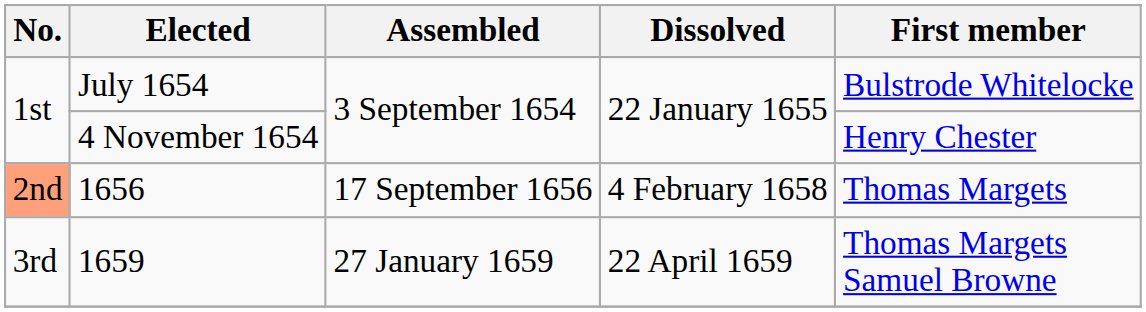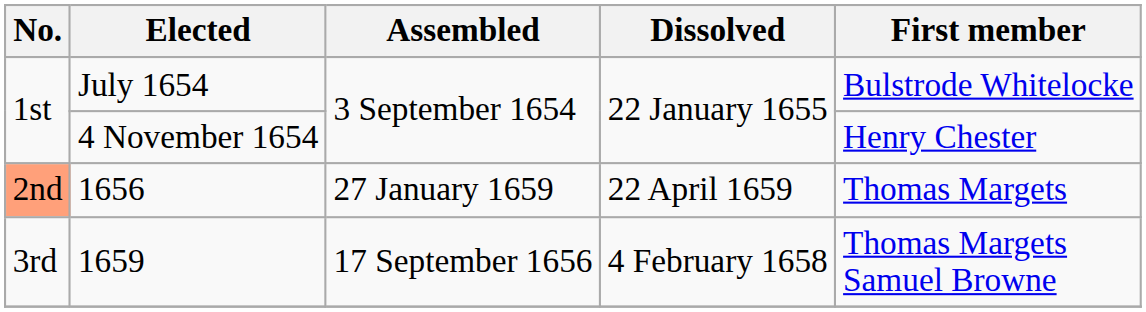 <table class="wikitable">
 <tr>
 <th>No.</th>
 <th>Elected</th>
 <th>Assembled</th>
 <th>Dissolved</th>
 <th>First member</th>
 </tr>
 <tr>
 <td rowspan="2">1st</td>
 <td>July 1654</td>
 <td rowspan="2">3 September 1654</td>
 <td rowspan="2">22 January 1655</td>
 <td><a href='#'>Bulstrode Whitelocke</a></td>
 </tr>
 <tr>
 <td>4 November 1654</td>
 <td><a href='#'>Henry Chester</a></td>
 </tr>
 <tr>
 <td style="background: lightsalmon;">2nd</td>
 <td>1656</td>
-<td>17 September 1656</td>
-<td>4 February 1658</td>
+<td>27 January 1659</td>
+<td>22 April 1659</td>
 <td><a href='#'>Thomas Margets</a></td>
 </tr>
 <tr>
 <td>3rd</td>
 <td>1659</td>
-<td>27 January 1659</td>
-<td>22 April 1659</td>
+<td>17 September 1656</td>
+<td>4 February 1658</td>
 <td><a href='#'>Thomas Margets</a> <br> <a href='#'>Samuel Browne</a></td>
 </tr>
 <tr>
 </tr>
 </table>
